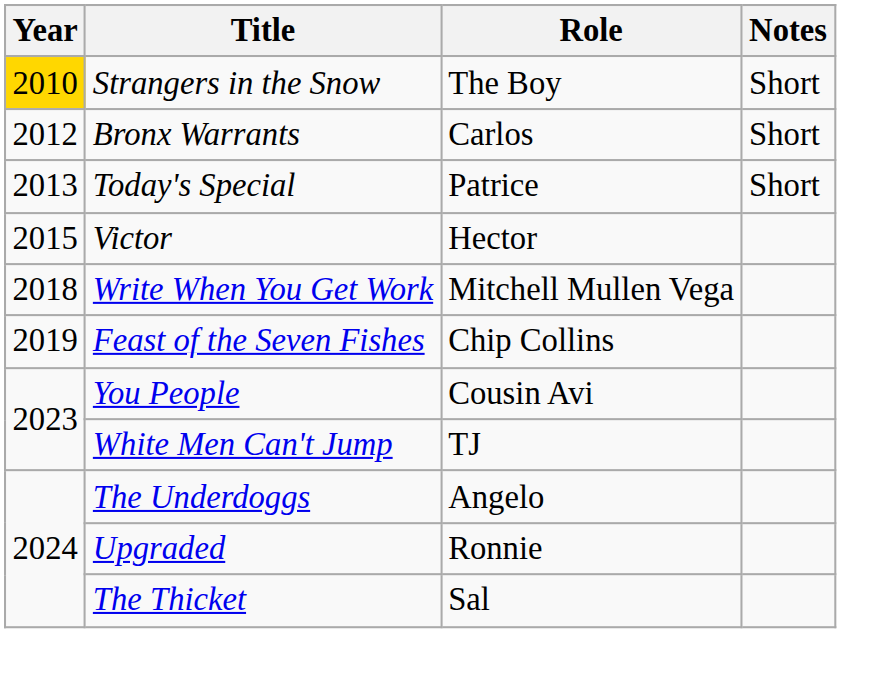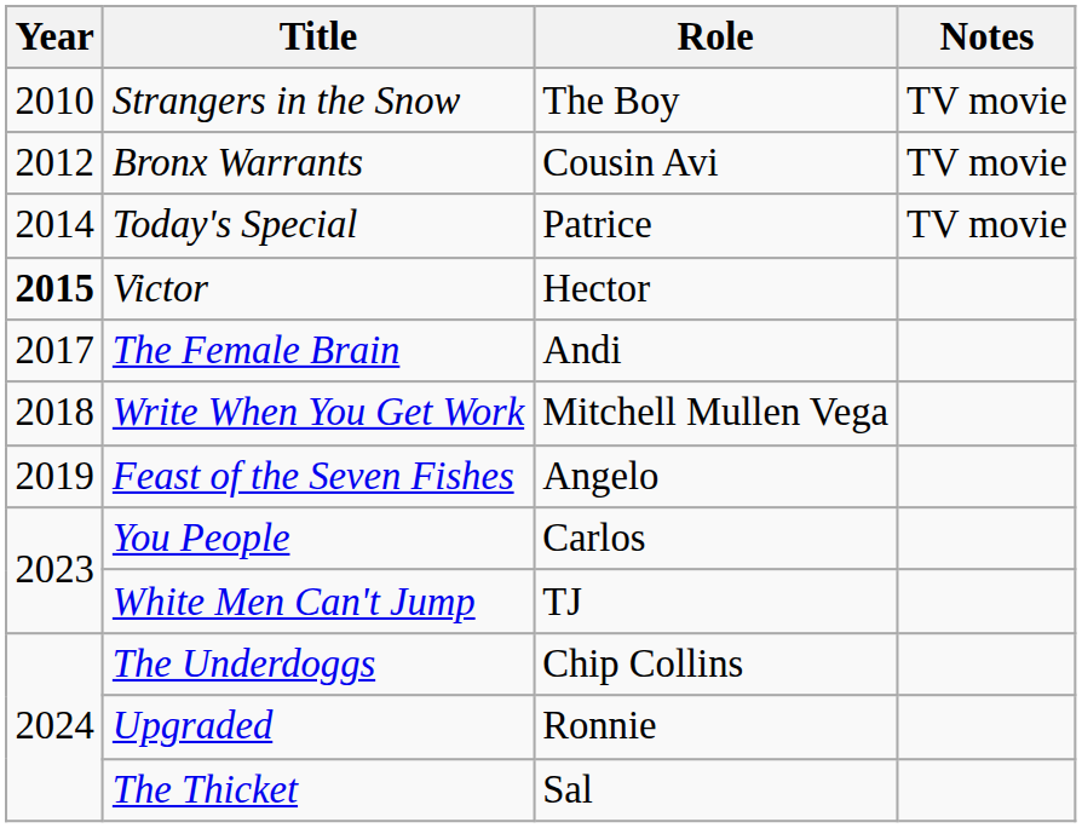 <table class = "wikitable sortable">
 <tr>
 <th>Year</th>
 <th>Title</th>
 <th>Role</th>
 <th>Notes</th>
 </tr>
 <tr>
-<td style="background: gold;">2010</td>
+<td>2010</td>
 <td><em>Strangers in the Snow</em></td>
 <td>The Boy</td>
-<td>Short</td>
+<td>TV movie</td>
 </tr>
 <tr>
 <td>2012</td>
 <td><em>Bronx Warrants</em></td>
-<td>Carlos</td>
-<td>Short</td>
+<td>Cousin Avi</td>
+<td>TV movie</td>
 </tr>
 <tr>
-<td>2013</td>
+<td>2014</td>
 <td><em>Today's Special</em></td>
 <td>Patrice</td>
-<td>Short</td>
+<td>TV movie</td>
 </tr>
 <tr>
-<td>2015</td>
+<td><strong>2015</strong></td>
 <td><em>Victor</em></td>
 <td>Hector</td>
+<td></td>
+</tr>
+<tr>
+<td>2017</td>
+<td><em><a href='#'>The Female Brain</a></em></td>
+<td>Andi</td>
 <td></td>
 </tr>
 <tr>
 <td>2018</td>
 <td><em><a href='#'>Write When You Get Work</a></em></td>
 <td>Mitchell Mullen Vega</td>
 <td></td>
 </tr>
 <tr>
 <td>2019</td>
 <td><em><a href='#'>Feast of the Seven Fishes</a></em></td>
-<td>Chip Collins</td>
+<td>Angelo</td>
 <td></td>
 </tr>
 <tr>
 <td rowspan="2">2023</td>
 <td><em><a href='#'>You People</a></em></td>
-<td>Cousin Avi</td>
+<td>Carlos</td>
 <td></td>
 </tr>
 <tr>
 <td><em><a href='#'>White Men Can't Jump</a></em></td>
 <td>TJ</td>
 <td></td>
 </tr>
 <tr>
 <td rowspan="3">2024</td>
 <td><em><a href='#'>The Underdoggs</a></em></td>
-<td>Angelo</td>
+<td>Chip Collins</td>
 <td></td>
 </tr>
 <tr>
 <td><em><a href='#'>Upgraded</a></em></td>
 <td>Ronnie</td>
 <td></td>
 </tr>
 <tr>
 <td><em><a href='#'>The Thicket</a></em></td>
 <td>Sal</td>
 <td></td>
 </tr>
 </table>
